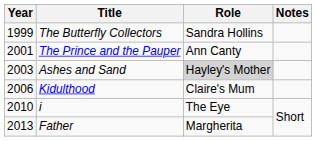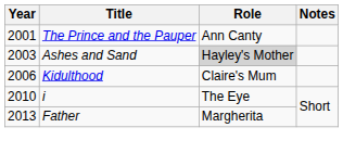 <table class="wikitable sortable">
 <tr>
 <th>Year</th>
 <th>Title</th>
 <th>Role</th>
 <th class="unsortable">Notes</th>
-</tr>
-<tr>
-<td>1999</td>
-<td><em>The Butterfly Collectors</em></td>
-<td>Sandra Hollins</td>
-<td></td>
 </tr>
 <tr>
 <td>2001</td>
 <td><em><a href='#'>The Prince and the Pauper</a></em></td>
 <td>Ann Canty</td>
 <td></td>
 </tr>
 <tr>
 <td>2003</td>
 <td><em>Ashes and Sand</em></td>
 <td style="background: lightgrey;">Hayley's Mother</td>
 <td></td>
 </tr>
 <tr>
 <td>2006</td>
 <td><em><a href='#'>Kidulthood</a></em></td>
 <td>Claire's Mum</td>
 <td></td>
 </tr>
 <tr>
 <td>2010</td>
 <td><em>i</em></td>
 <td>The Eye</td>
 <td rowspan=2>Short</td>
 </tr>
 <tr>
 <td>2013</td>
 <td><em>Father</em></td>
 <td>Margherita</td>
 </tr>
 </table>
